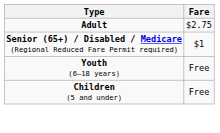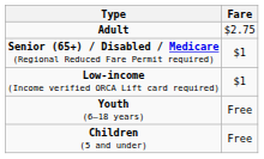 <table class=wikitable style="text-align:center">
 <tr>
 <th>Type</th>
 <th>Fare</th>
 </tr>
 <tr>
 <td><strong>Adult</strong></td>
 <td>$2.75</td>
 </tr>
 <tr>
 <td><strong>Senior (65+) / Disabled / <a href='#'>Medicare</a></strong><br><small>(Regional Reduced Fare Permit required)</small></td>
 <td>$1</td>
 </tr>
 <tr>
+<td><strong>Low-income</strong><br><small>(Income verified ORCA Lift card required)</small></td>
+<td>$1</td>
+</tr>
+<tr>
 <td><strong>Youth</strong><br><small>(6–18 years)</small></td>
 <td>Free</td>
 </tr>
 <tr>
 <td><strong>Children</strong><br><small>(5 and under)</small></td>
 <td>Free</td>
 </tr>
 </table>
